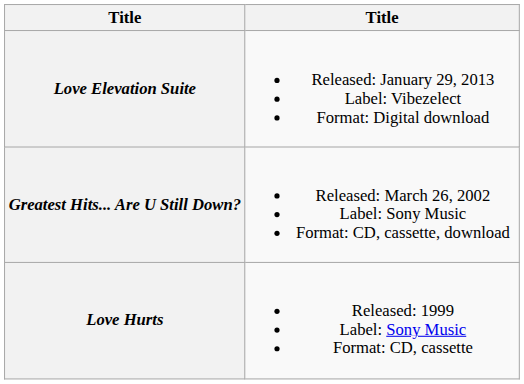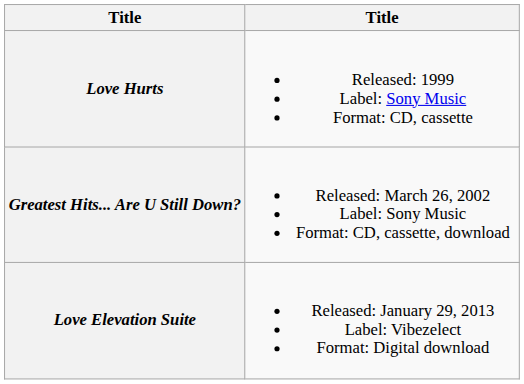 <table class="wikitable plainrowheaders" style="text-align:center;">
 <tr>
 <th scope="col" style="width:14em;">Title</th>
 <th scope="col" style="width:16em;">Title</th>
 </tr>
 <tr>
-<th scope="row"><em>Love Elevation Suite</em></th>
-<td><br><ul><li>Released: January 29, 2013</li><li>Label: Vibezelect</li><li>Format: Digital download</li></ul></td>
+<th scope="row"><em>Love Hurts</em></th>
+<td><br><ul><li>Released: 1999</li><li>Label: <a href='#'>Sony Music</a></li><li>Format: CD, cassette</li></ul></td>
 </tr>
 <tr>
 <th scope="row"><em>Greatest Hits... Are U Still Down?</em></th>
 <td><br><ul><li>Released: March 26, 2002</li><li>Label: Sony Music</li><li>Format: CD, cassette, download</li></ul></td>
 </tr>
 <tr>
-<th scope="row"><em>Love Hurts</em></th>
-<td><br><ul><li>Released: 1999</li><li>Label: <a href='#'>Sony Music</a></li><li>Format: CD, cassette</li></ul></td>
+<th scope="row"><em>Love Elevation Suite</em></th>
+<td><br><ul><li>Released: January 29, 2013</li><li>Label: Vibezelect</li><li>Format: Digital download</li></ul></td>
 </tr>
 </table>
